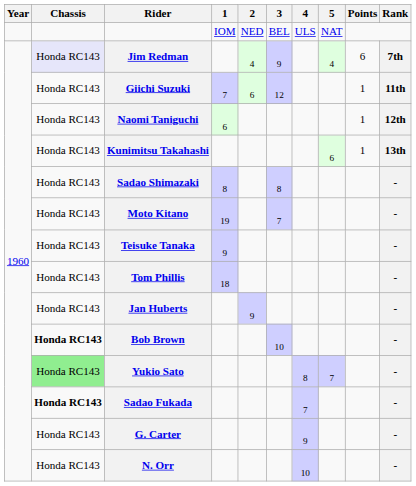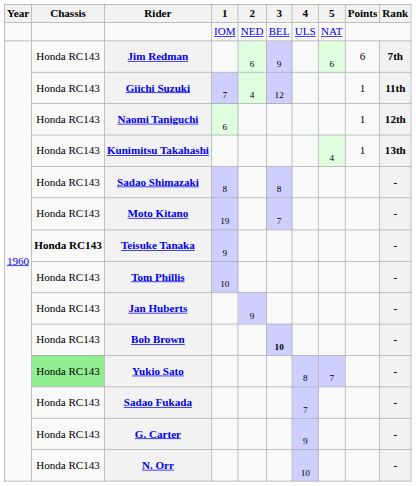 <table class="wikitable" style="text-align:center; font-size:95%">
 <tr>
 <th>Year</th>
 <th>Chassis</th>
 <th>Rider</th>
 <th>1</th>
 <th>2</th>
 <th>3</th>
 <th>4</th>
 <th>5</th>
 <th>Points</th>
 <th>Rank</th>
 </tr>
 <tr>
 <td></td>
 <td></td>
 <td></td>
 <td><a href='#'>IOM</a></td>
 <td><a href='#'>NED</a></td>
 <td><a href='#'>BEL</a></td>
 <td><a href='#'>ULS</a></td>
 <td><a href='#'>NAT</a></td>
 </tr>
 <tr>
 <td rowspan="14"><a href='#'>1960</a></td>
-<td style="background: lavender;">Honda RC143</td>
+<td>Honda RC143</td>
 <th> <a href='#'>Jim Redman</a></th>
 <td></td>
-<td style="background:#dfffdf;"><br><small>4</small></td>
+<td style="background:#dfffdf;"><br><small>6</small></td>
 <td style="background:#cfcfff;"><br><small>9</small></td>
 <td></td>
-<td style="background:#dfffdf;"><br><small>4</small></td>
+<td style="background:#dfffdf;"><br><small>6</small></td>
 <td>6</td>
 <th>7th</th>
 </tr>
 <tr>
 <td>Honda RC143</td>
 <th> <a href='#'>Giichi Suzuki</a></th>
 <td style="background:#cfcfff;"><br><small>7</small></td>
-<td style="background:#dfffdf;"><br><small>6</small></td>
+<td style="background:#dfffdf;"><br><small>4</small></td>
 <td style="background:#cfcfff;"><br><small>12</small></td>
 <td></td>
 <td></td>
 <td>1</td>
 <th>11th</th>
 </tr>
 <tr>
 <td>Honda RC143</td>
 <th> <a href='#'>Naomi Taniguchi</a></th>
 <td style="background:#dfffdf;"><br><small>6</small></td>
 <td></td>
 <td></td>
 <td></td>
 <td></td>
 <td>1</td>
 <th>12th</th>
 </tr>
 <tr>
 <td>Honda RC143</td>
 <th> <a href='#'>Kunimitsu Takahashi</a></th>
 <td></td>
 <td></td>
 <td></td>
 <td></td>
-<td style="background:#dfffdf;"><br><small>6</small></td>
+<td style="background:#dfffdf;"><br><small>4</small></td>
 <td>1</td>
 <th>13th</th>
 </tr>
 <tr>
 <td>Honda RC143</td>
 <th> <a href='#'>Sadao Shimazaki</a></th>
 <td style="background:#cfcfff;"><br><small>8</small></td>
 <td></td>
 <td style="background:#cfcfff;"><br><small>8</small></td>
 <td></td>
 <td></td>
 <td></td>
 <th>-</th>
 </tr>
 <tr>
 <td>Honda RC143</td>
 <th> <a href='#'>Moto Kitano</a></th>
 <td style="background:#cfcfff;"><br><small>19</small></td>
 <td></td>
 <td style="background:#cfcfff;"><br><small>7</small></td>
 <td></td>
 <td></td>
 <td></td>
 <th>-</th>
 </tr>
 <tr>
-<td>Honda RC143</td>
+<td><strong>Honda RC143</strong></td>
 <th> <a href='#'>Teisuke Tanaka</a></th>
 <td style="background:#cfcfff;"><br><small>9</small></td>
 <td></td>
 <td></td>
 <td></td>
 <td></td>
 <td></td>
 <th>-</th>
 </tr>
 <tr>
 <td>Honda RC143</td>
 <th> <a href='#'>Tom Phillis</a></th>
-<td style="background:#cfcfff;"><br><small>18</small></td>
+<td style="background:#cfcfff;"><br><small>10</small></td>
 <td></td>
 <td></td>
 <td></td>
 <td></td>
 <td></td>
 <th>-</th>
 </tr>
 <tr>
 <td>Honda RC143</td>
 <th> <a href='#'>Jan Huberts</a></th>
 <td></td>
 <td style="background:#cfcfff;"><br><small>9</small></td>
 <td></td>
 <td></td>
 <td></td>
 <td></td>
 <th>-</th>
 </tr>
 <tr>
-<td><strong>Honda RC143</strong></td>
+<td>Honda RC143</td>
 <th> <a href='#'>Bob Brown</a></th>
 <td></td>
 <td></td>
-<td style="background:#cfcfff;"><br><small>10</small></td>
+<td style="background:#cfcfff;"><strong><br><small>10</small></strong></td>
 <td></td>
 <td></td>
 <td></td>
 <th>-</th>
 </tr>
 <tr>
 <td style="background: lightgreen;">Honda RC143</td>
 <th> <a href='#'>Yukio Sato</a></th>
 <td></td>
 <td></td>
 <td></td>
 <td style="background:#cfcfff;"><br><small>8</small></td>
 <td style="background:#cfcfff;"><br><small>7</small></td>
 <td></td>
 <th>-</th>
 </tr>
 <tr>
-<td><strong>Honda RC143</strong></td>
+<td>Honda RC143</td>
 <th> <a href='#'>Sadao Fukada</a></th>
 <td></td>
 <td></td>
 <td></td>
 <td style="background:#cfcfff;"><br><small>7</small></td>
 <td></td>
 <td></td>
 <th>-</th>
 </tr>
 <tr>
 <td>Honda RC143</td>
 <th> <a href='#'>G. Carter</a></th>
 <td></td>
 <td></td>
 <td></td>
 <td style="background:#cfcfff;"><br><small>9</small></td>
 <td></td>
 <td></td>
 <th>-</th>
 </tr>
 <tr>
 <td>Honda RC143</td>
 <th> <a href='#'>N. Orr</a></th>
 <td></td>
 <td></td>
 <td></td>
 <td style="background:#cfcfff;"><br><small>10</small></td>
 <td></td>
 <td></td>
 <th>-</th>
 </tr>
 </table>
